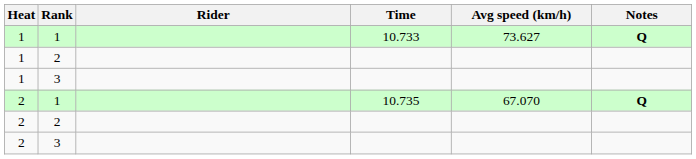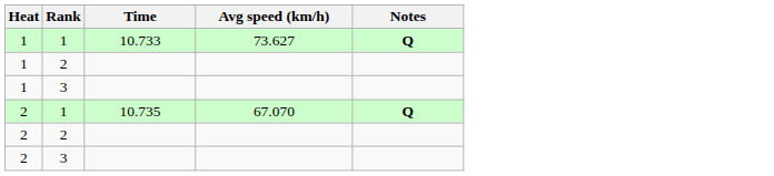 <table class="wikitable sortable" style="text-align:center;">
 <tr>
 <th>Heat</th>
 <th>Rank</th>
-<th style="width:20em;">Rider</th>
 <th style="width:7em;">Time</th>
 <th style="width:10em;">Avg speed (km/h)</th>
 <th style="width:7em;">Notes</th>
 </tr>
 <tr bgcolor=ccffcc>
 <td>1</td>
 <td>1</td>
-<td align=left></td>
 <td>10.733</td>
 <td>73.627</td>
 <td><strong>Q</strong></td>
 </tr>
 <tr>
 <td>1</td>
 <td>2</td>
-<td align=left></td>
 <td></td>
 <td></td>
 <td></td>
 </tr>
 <tr>
 <td>1</td>
 <td>3</td>
-<td align=left></td>
 <td></td>
 <td></td>
 <td></td>
 </tr>
 <tr bgcolor=ccffcc>
 <td>2</td>
 <td>1</td>
-<td align=left></td>
 <td>10.735</td>
 <td>67.070</td>
 <td><strong>Q</strong></td>
 </tr>
 <tr>
 <td>2</td>
 <td>2</td>
-<td align=left></td>
 <td></td>
 <td></td>
 <td></td>
 </tr>
 <tr>
 <td>2</td>
 <td>3</td>
-<td align=left></td>
 <td></td>
 <td></td>
 <td></td>
 </tr>
 </table>
